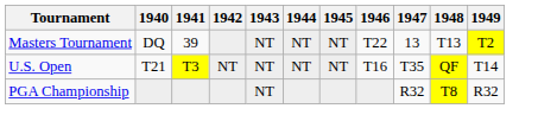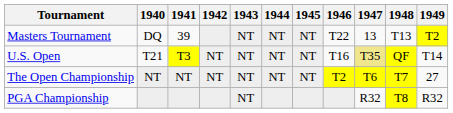 <table class="wikitable" style="font-size:95%;text-align:center;">
 <tr>
 <th>Tournament</th>
 <th>1940</th>
 <th>1941</th>
 <th>1942</th>
 <th>1943</th>
 <th>1944</th>
 <th>1945</th>
 <th>1946</th>
 <th>1947</th>
 <th>1948</th>
 <th>1949</th>
 </tr>
 <tr>
 <td align=left><a href='#'>Masters Tournament</a></td>
 <td>DQ</td>
 <td>39</td>
 <td style="background:#eeeeee;"></td>
 <td style="background:#eeeeee;">NT</td>
 <td style="background:#eeeeee;">NT</td>
 <td style="background:#eeeeee;">NT</td>
 <td>T22</td>
 <td>13</td>
 <td>T13</td>
 <td style="background:yellow;">T2</td>
 </tr>
 <tr>
 <td align=left><a href='#'>U.S. Open</a></td>
 <td>T21</td>
 <td style="background:yellow;">T3</td>
 <td style="background:#eeeeee;">NT</td>
 <td style="background:#eeeeee;">NT</td>
 <td style="background:#eeeeee;">NT</td>
 <td style="background:#eeeeee;">NT</td>
 <td>T16</td>
-<td>T35</td>
+<td style="background: khaki;">T35</td>
 <td style="background:yellow;">QF</td>
 <td>T14</td>
+</tr>
+<tr>
+<td align=left><a href='#'>The Open Championship</a></td>
+<td style="background:#eeeeee;">NT</td>
+<td style="background:#eeeeee;">NT</td>
+<td style="background:#eeeeee;">NT</td>
+<td style="background:#eeeeee;">NT</td>
+<td style="background:#eeeeee;">NT</td>
+<td style="background:#eeeeee;">NT</td>
+<td style="background:yellow;">T2</td>
+<td style="background:yellow;">T6</td>
+<td style="background:yellow;">T7</td>
+<td>27</td>
 </tr>
 <tr>
 <td align=left><a href='#'>PGA Championship</a></td>
 <td style="background:#eeeeee;"></td>
 <td style="background:#eeeeee;"></td>
 <td style="background:#eeeeee;"></td>
 <td style="background:#eeeeee;">NT</td>
 <td style="background:#eeeeee;"></td>
 <td style="background:#eeeeee;"></td>
 <td style="background:#eeeeee;"></td>
 <td>R32</td>
 <td style="background:yellow;">T8</td>
 <td>R32</td>
 </tr>
 </table>
